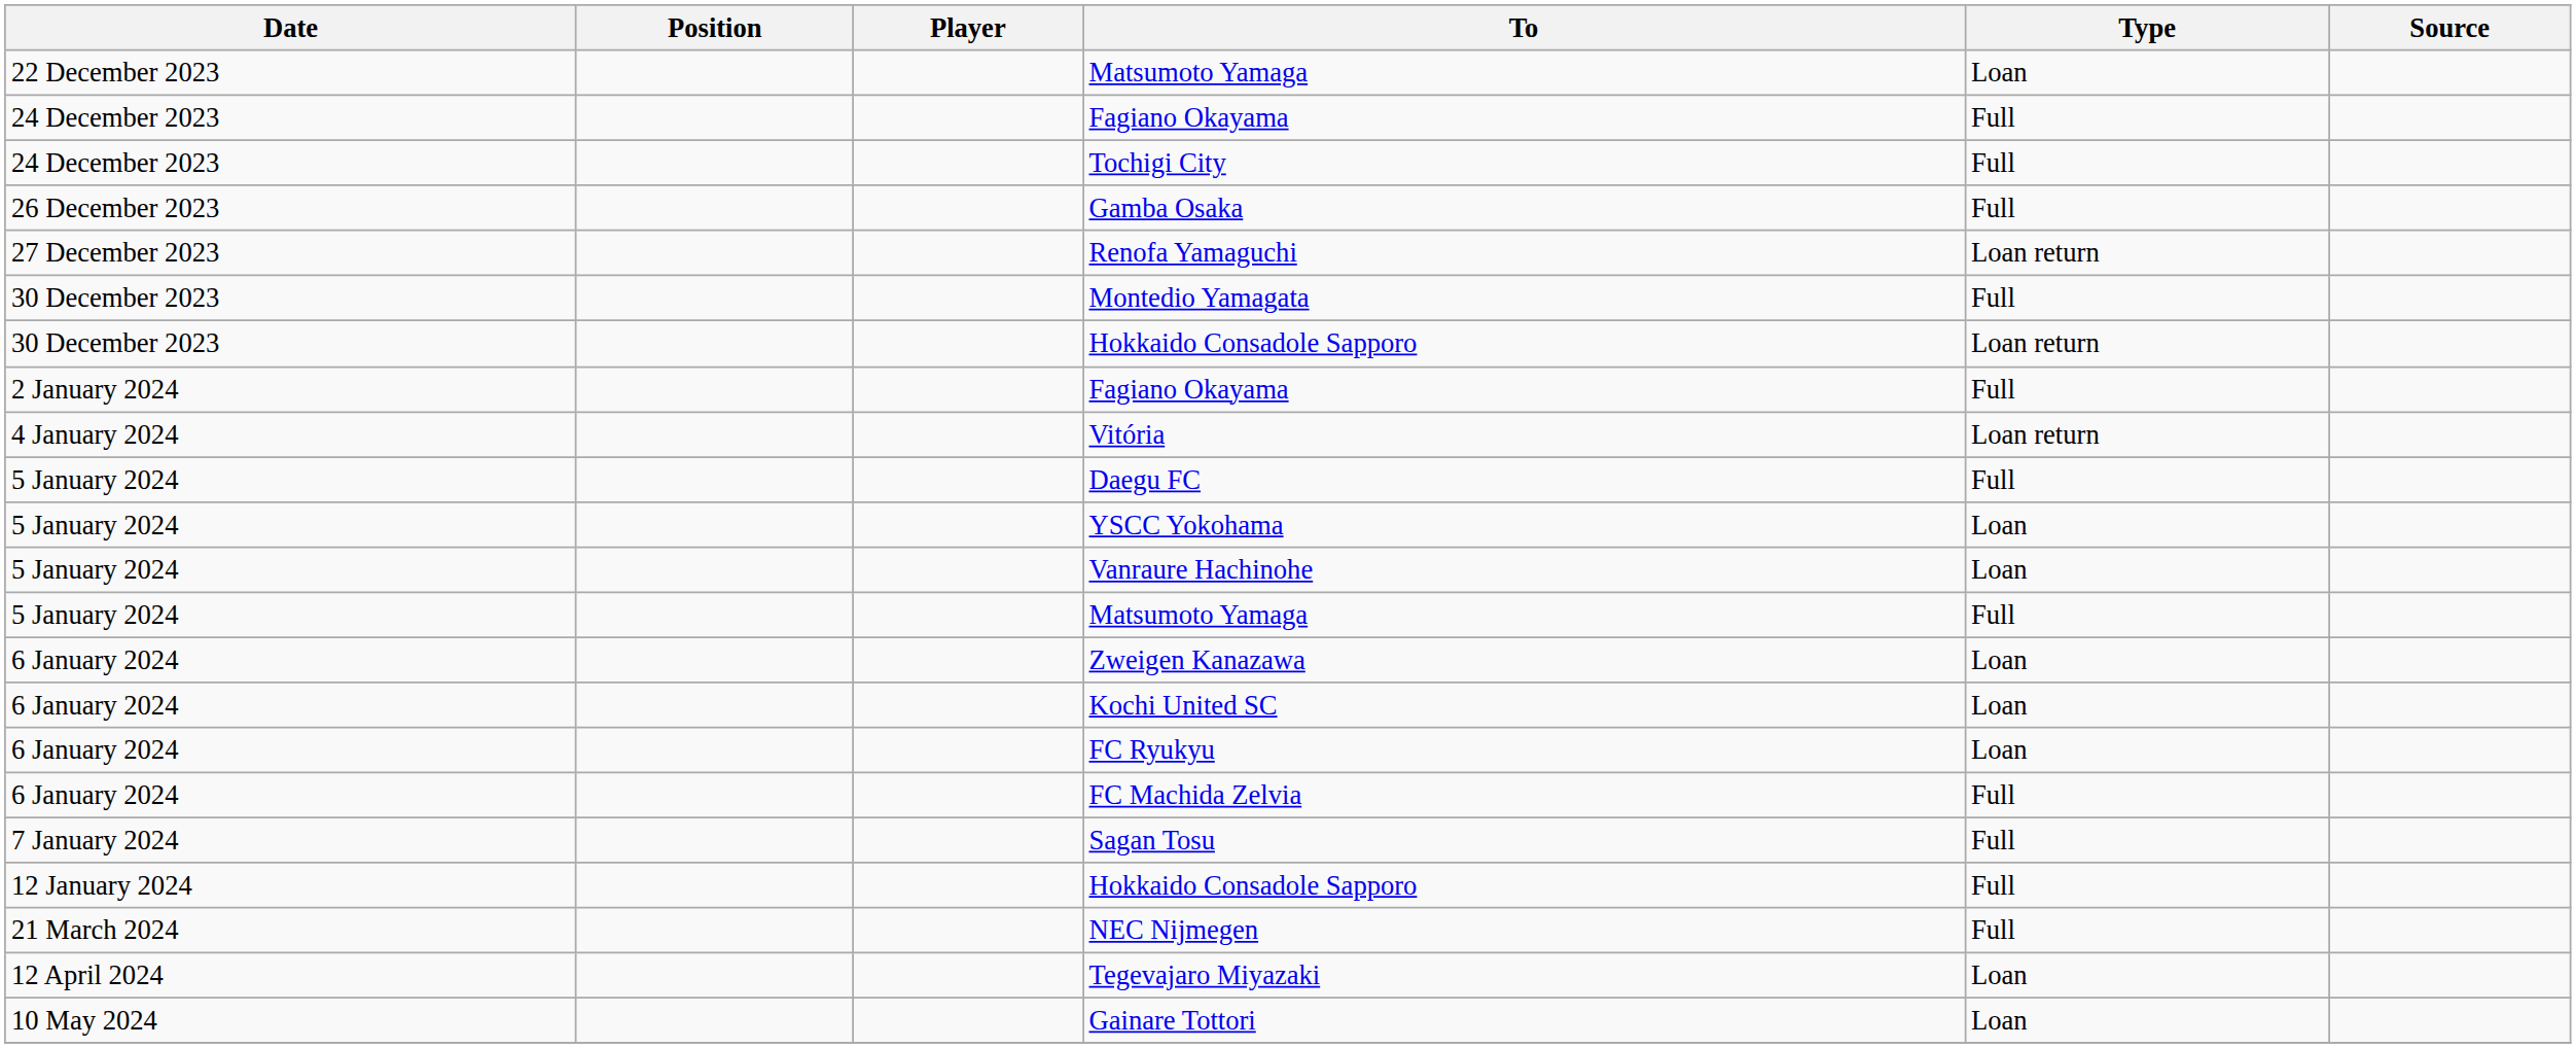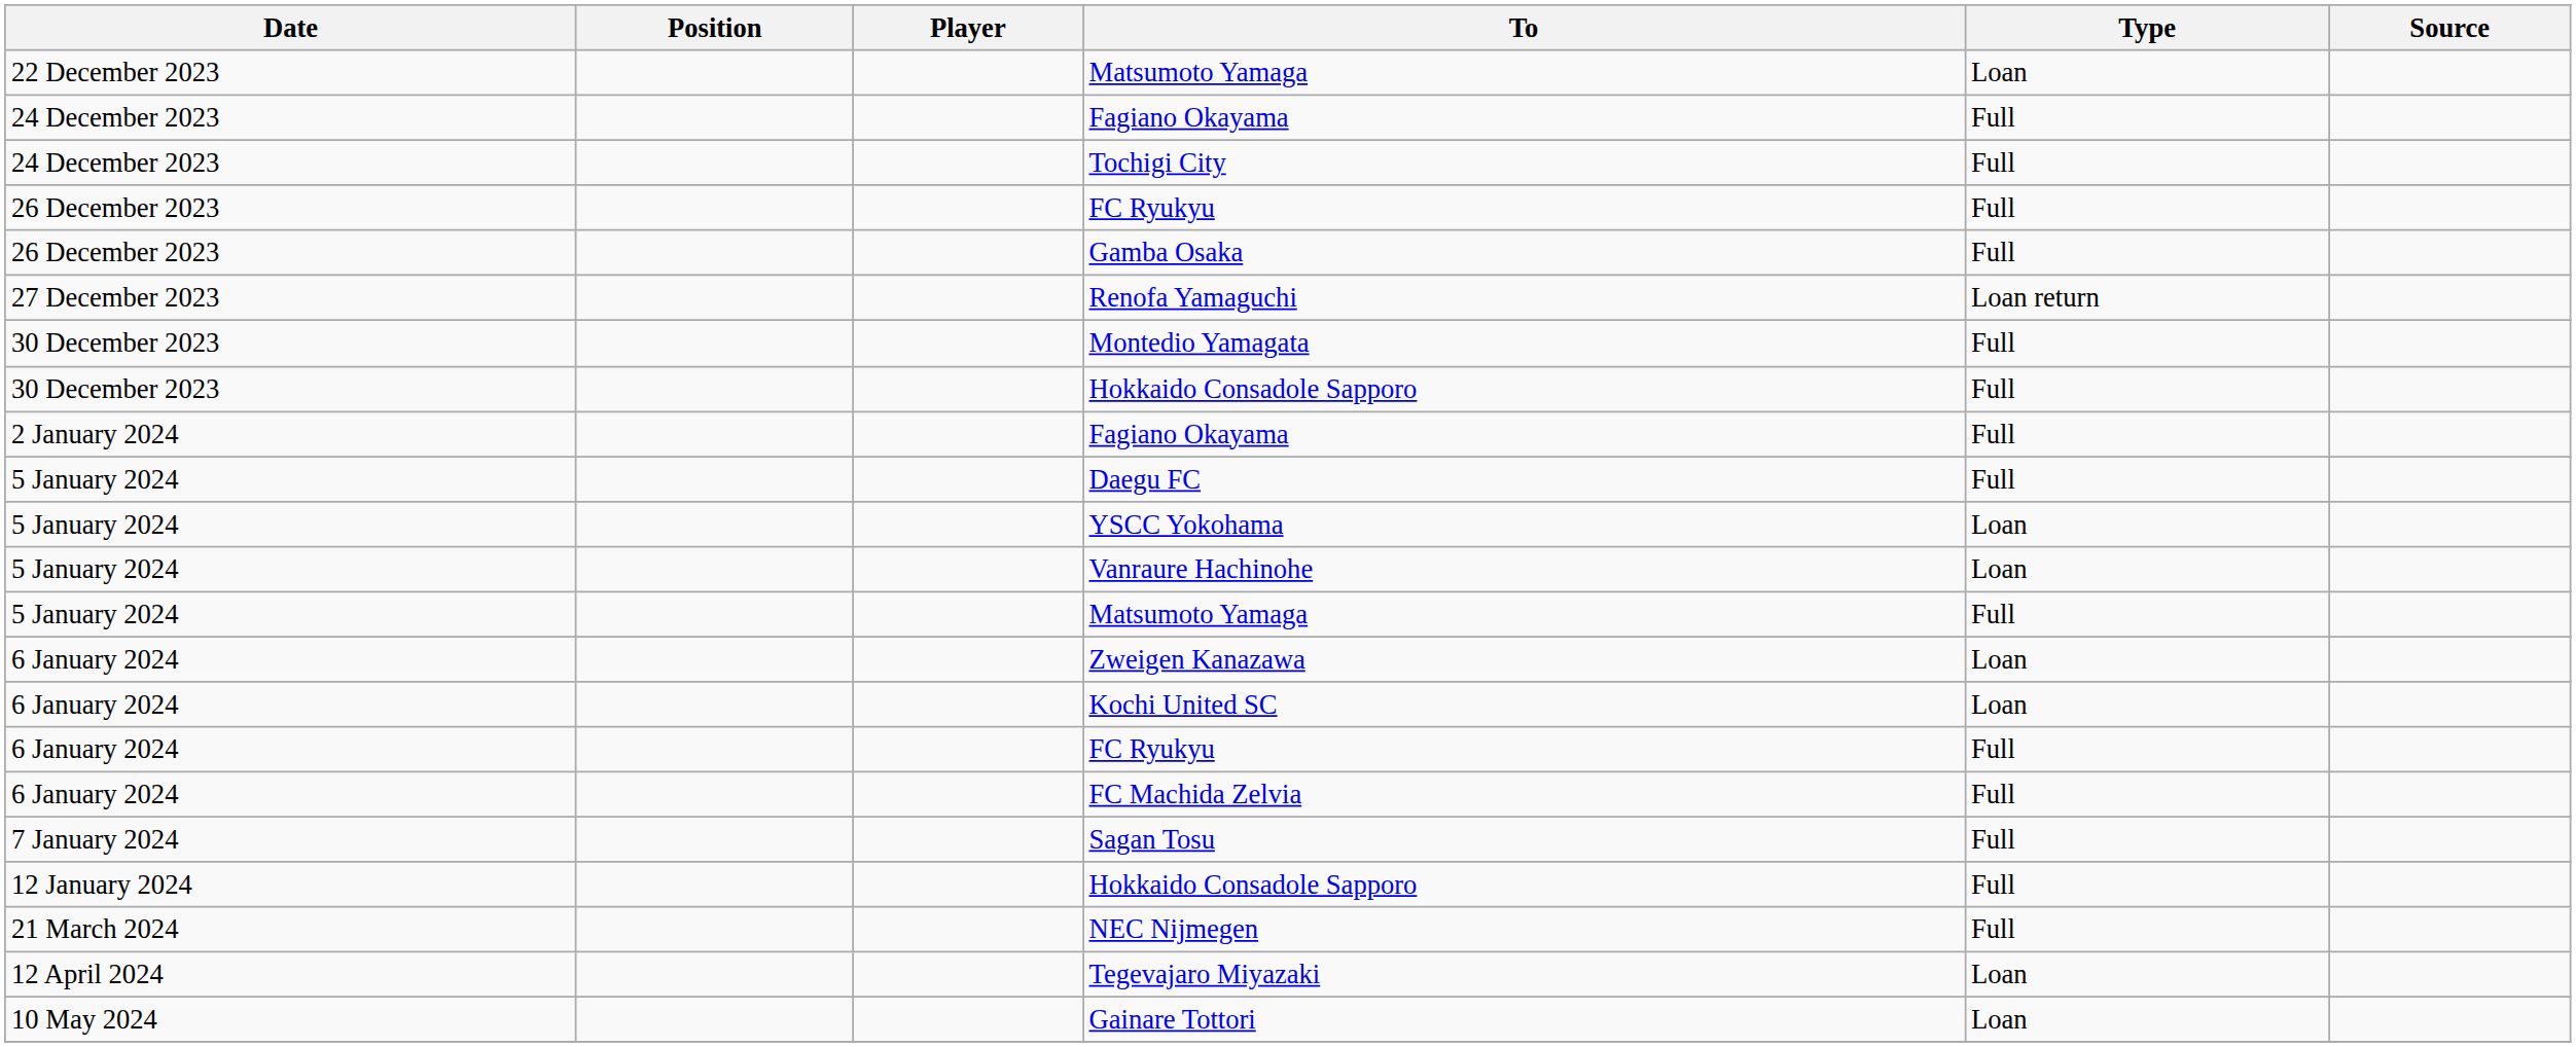 <table class="wikitable sortable" style="width:90%; text-align:center; font-size:95%; text-align:left;">
 <tr>
 <th>Date</th>
 <th>Position</th>
 <th>Player</th>
 <th>To</th>
 <th>Type</th>
 <th>Source</th>
 </tr>
 <tr>
 <td>22 December 2023</td>
 <td></td>
 <td></td>
 <td> <a href='#'>Matsumoto Yamaga</a></td>
 <td>Loan</td>
 <td></td>
 </tr>
 <tr>
 <td>24 December 2023</td>
 <td></td>
 <td></td>
 <td> <a href='#'>Fagiano Okayama</a></td>
 <td>Full</td>
 <td></td>
 </tr>
 <tr>
 <td>24 December 2023</td>
 <td></td>
 <td></td>
 <td> <a href='#'>Tochigi City</a></td>
 <td>Full</td>
 <td></td>
 </tr>
 <tr>
 <td>26 December 2023</td>
 <td></td>
 <td></td>
+<td> <a href='#'>FC Ryukyu</a></td>
+<td>Full</td>
+<td></td>
+</tr>
+<tr>
+<td>26 December 2023</td>
+<td></td>
+<td></td>
 <td> <a href='#'>Gamba Osaka</a></td>
 <td>Full</td>
 <td></td>
 </tr>
 <tr>
 <td>27 December 2023</td>
 <td></td>
 <td></td>
 <td> <a href='#'>Renofa Yamaguchi</a></td>
 <td>Loan return</td>
 <td></td>
 </tr>
 <tr>
 <td>30 December 2023</td>
 <td></td>
 <td></td>
 <td> <a href='#'>Montedio Yamagata</a></td>
 <td>Full</td>
 <td></td>
 </tr>
 <tr>
 <td>30 December 2023</td>
 <td></td>
 <td></td>
 <td> <a href='#'>Hokkaido Consadole Sapporo</a></td>
-<td>Loan return</td>
+<td>Full</td>
 <td></td>
 </tr>
 <tr>
 <td>2 January 2024</td>
 <td></td>
 <td></td>
 <td> <a href='#'>Fagiano Okayama</a></td>
 <td>Full</td>
-<td></td>
-</tr>
-<tr>
-<td>4 January 2024</td>
-<td></td>
-<td></td>
-<td> <a href='#'>Vitória</a></td>
-<td>Loan return</td>
 <td></td>
 </tr>
 <tr>
 <td>5 January 2024</td>
 <td></td>
 <td></td>
 <td> <a href='#'>Daegu FC</a></td>
 <td>Full</td>
 <td></td>
 </tr>
 <tr>
 <td>5 January 2024</td>
 <td></td>
 <td></td>
 <td> <a href='#'>YSCC Yokohama</a></td>
 <td>Loan</td>
 <td></td>
 </tr>
 <tr>
 <td>5 January 2024</td>
 <td></td>
 <td></td>
 <td> <a href='#'>Vanraure Hachinohe</a></td>
 <td>Loan</td>
 <td></td>
 </tr>
 <tr>
 <td>5 January 2024</td>
 <td></td>
 <td></td>
 <td> <a href='#'>Matsumoto Yamaga</a></td>
 <td>Full</td>
 <td></td>
 </tr>
 <tr>
 <td>6 January 2024</td>
 <td></td>
 <td></td>
 <td> <a href='#'>Zweigen Kanazawa</a></td>
 <td>Loan</td>
 <td></td>
 </tr>
 <tr>
 <td>6 January 2024</td>
 <td></td>
 <td></td>
 <td> <a href='#'>Kochi United SC</a></td>
 <td>Loan</td>
 <td></td>
 </tr>
 <tr>
 <td>6 January 2024</td>
 <td></td>
 <td></td>
 <td> <a href='#'>FC Ryukyu</a></td>
-<td>Loan</td>
+<td>Full</td>
 <td></td>
 </tr>
 <tr>
 <td>6 January 2024</td>
 <td></td>
 <td></td>
 <td> <a href='#'>FC Machida Zelvia</a></td>
 <td>Full</td>
 <td></td>
 </tr>
 <tr>
 <td>7 January 2024</td>
 <td></td>
 <td></td>
 <td> <a href='#'>Sagan Tosu</a></td>
 <td>Full</td>
 <td></td>
 </tr>
 <tr>
 <td>12 January 2024</td>
 <td></td>
 <td></td>
 <td> <a href='#'>Hokkaido Consadole Sapporo</a></td>
 <td>Full</td>
 <td></td>
 </tr>
 <tr>
 <td>21 March 2024</td>
 <td></td>
 <td></td>
 <td> <a href='#'>NEC Nijmegen</a></td>
 <td>Full</td>
 <td></td>
 </tr>
 <tr>
 <td>12 April 2024</td>
 <td></td>
 <td></td>
 <td> <a href='#'>Tegevajaro Miyazaki</a></td>
 <td>Loan</td>
 <td></td>
 </tr>
 <tr>
 <td>10 May 2024</td>
 <td></td>
 <td></td>
 <td> <a href='#'>Gainare Tottori</a></td>
 <td>Loan</td>
 <td></td>
 </tr>
 <tr>
 </tr>
 </table>
